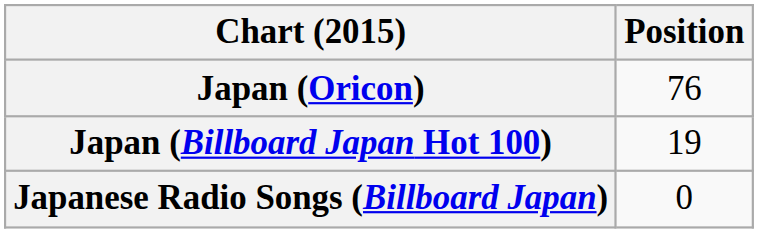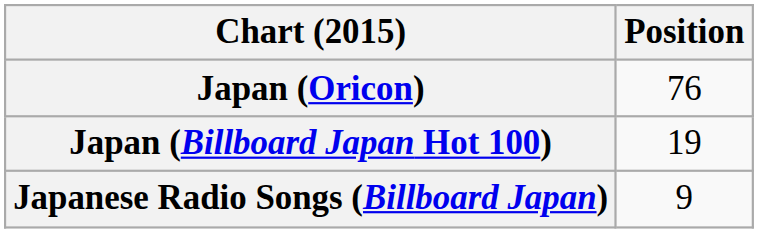 <table class="wikitable sortable plainrowheaders" style="text-align:center">
 <tr>
 <th scope="col">Chart (2015)</th>
 <th scope="col">Position</th>
 </tr>
 <tr>
 <th scope="row">Japan (<a href='#'>Oricon</a>)</th>
 <td>76</td>
 </tr>
 <tr>
 <th scope="row">Japan (<a href='#'><em>Billboard Japan</em> Hot 100</a>)</th>
 <td>19</td>
 </tr>
 <tr>
 <th scope="row">Japanese Radio Songs (<em><a href='#'>Billboard Japan</a></em>)</th>
-<td>0</td>
+<td>9</td>
 </tr>
 </table>
